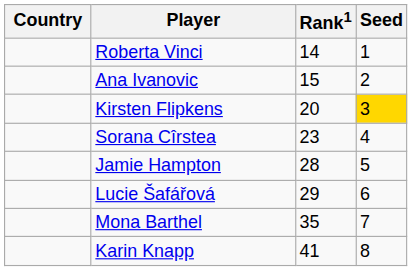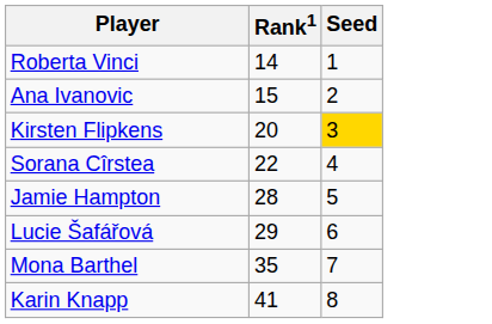 <table class="sortable wikitable">
 <tr>
-<th width="70">Country</th>
 <th width="175">Player</th>
 <th>Rank<sup>1</sup></th>
 <th>Seed</th>
 </tr>
 <tr>
-<td></td>
 <td><a href='#'>Roberta Vinci</a></td>
 <td>14</td>
 <td>1</td>
 </tr>
 <tr>
-<td></td>
 <td><a href='#'>Ana Ivanovic</a></td>
 <td>15</td>
 <td>2</td>
 </tr>
 <tr>
-<td></td>
 <td><a href='#'>Kirsten Flipkens</a></td>
 <td>20</td>
 <td style="background: gold;">3</td>
 </tr>
 <tr>
-<td></td>
 <td><a href='#'>Sorana Cîrstea</a></td>
-<td>23</td>
+<td>22</td>
 <td>4</td>
 </tr>
 <tr>
-<td></td>
 <td><a href='#'>Jamie Hampton</a></td>
 <td>28</td>
 <td>5</td>
 </tr>
 <tr>
-<td></td>
 <td><a href='#'>Lucie Šafářová</a></td>
 <td>29</td>
 <td>6</td>
 </tr>
 <tr>
-<td></td>
 <td><a href='#'>Mona Barthel</a></td>
 <td>35</td>
 <td>7</td>
 </tr>
 <tr>
-<td></td>
 <td><a href='#'>Karin Knapp</a></td>
 <td>41</td>
 <td>8</td>
 </tr>
 </table>
